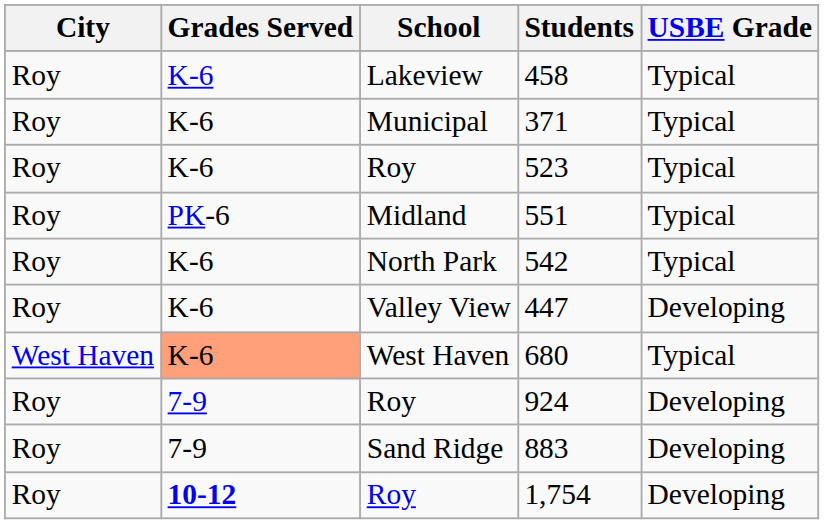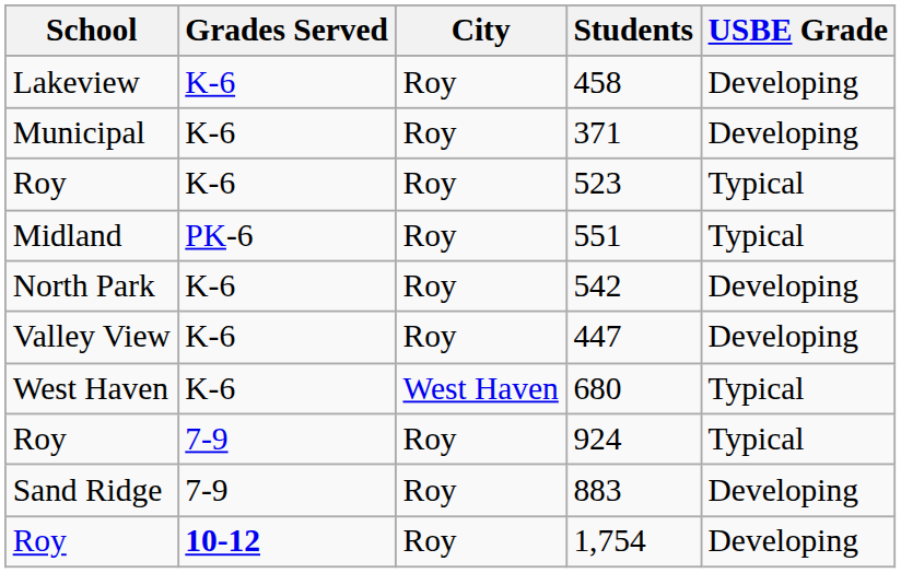 <table class="wikitable">
 <tr>
+<th>School</th>
+<th>Grades Served</th>
 <th>City</th>
-<th>Grades Served</th>
-<th>School</th>
 <th>Students</th>
 <th><a href='#'>USBE</a> Grade</th>
 </tr>
 <tr>
+<td>Lakeview </td>
+<td><a href='#'>K-6</a></td>
 <td>Roy</td>
-<td><a href='#'>K-6</a></td>
-<td>Lakeview </td>
 <td>458</td>
-<td>Typical</td>
+<td>Developing</td>
 </tr>
 <tr>
+<td>Municipal </td>
+<td>K-6</td>
 <td>Roy</td>
-<td>K-6</td>
-<td>Municipal </td>
 <td>371</td>
-<td>Typical</td>
+<td>Developing</td>
 </tr>
 <tr>
+<td>Roy </td>
+<td>K-6</td>
 <td>Roy</td>
-<td>K-6</td>
-<td>Roy </td>
 <td>523</td>
 <td>Typical</td>
 </tr>
 <tr>
+<td>Midland </td>
+<td><a href='#'>PK</a>-6</td>
 <td>Roy</td>
-<td><a href='#'>PK</a>-6</td>
-<td>Midland </td>
 <td>551</td>
 <td>Typical</td>
 </tr>
 <tr>
+<td>North Park </td>
+<td>K-6</td>
 <td>Roy</td>
-<td>K-6</td>
-<td>North Park </td>
 <td>542</td>
-<td>Typical</td>
+<td>Developing</td>
 </tr>
 <tr>
+<td>Valley View </td>
+<td>K-6</td>
 <td>Roy</td>
-<td>K-6</td>
-<td>Valley View </td>
 <td>447</td>
 <td>Developing</td>
 </tr>
 <tr>
+<td>West Haven </td>
+<td>K-6</td>
 <td><a href='#'>West Haven</a></td>
-<td style="background: lightsalmon;">K-6</td>
-<td>West Haven </td>
 <td>680</td>
 <td>Typical</td>
 </tr>
 <tr>
+<td>Roy </td>
+<td><a href='#'>7-9</a></td>
 <td>Roy</td>
-<td><a href='#'>7-9</a></td>
-<td>Roy </td>
 <td>924</td>
-<td>Developing</td>
+<td>Typical</td>
 </tr>
 <tr>
+<td>Sand Ridge </td>
+<td>7-9</td>
 <td>Roy</td>
-<td>7-9</td>
-<td>Sand Ridge </td>
 <td>883</td>
 <td>Developing</td>
 </tr>
 <tr>
+<td><a href='#'>Roy</a></td>
+<td><strong><a href='#'>10-12</a></strong></td>
 <td>Roy</td>
-<td><strong><a href='#'>10-12</a></strong></td>
-<td><a href='#'>Roy</a></td>
 <td>1,754</td>
 <td>Developing</td>
 </tr>
 </table>
